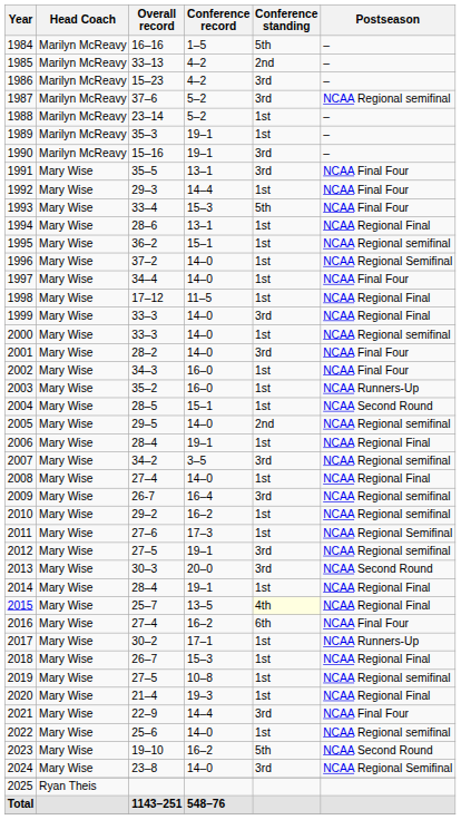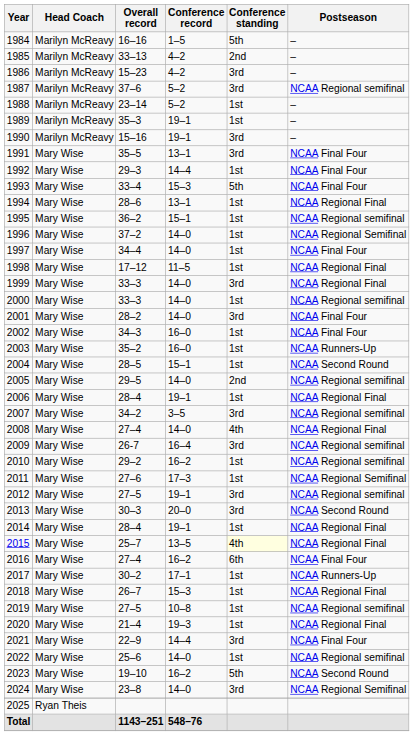 <table class="wikitable">
 <tr>
 <th>Year</th>
 <th>Head Coach</th>
 <th>Overall <br> record</th>
 <th>Conference<br> record</th>
 <th>Conference<br> standing</th>
 <th>Postseason<br></th>
 </tr>
 <tr>
 <td>1984</td>
 <td>Marilyn McReavy</td>
 <td>16–16</td>
 <td>1–5</td>
 <td>5th</td>
 <td>–</td>
 </tr>
 <tr>
 <td>1985</td>
 <td>Marilyn McReavy</td>
 <td>33–13</td>
 <td>4–2</td>
 <td>2nd</td>
 <td>–</td>
 </tr>
 <tr>
 <td>1986</td>
 <td>Marilyn McReavy</td>
 <td>15–23</td>
 <td>4–2</td>
 <td>3rd</td>
 <td>–</td>
 </tr>
 <tr>
 <td>1987</td>
 <td>Marilyn McReavy</td>
 <td>37–6</td>
 <td>5–2</td>
 <td>3rd</td>
 <td><a href='#'>NCAA</a> Regional semifinal</td>
 </tr>
 <tr>
 <td>1988</td>
 <td>Marilyn McReavy</td>
 <td>23–14</td>
 <td>5–2</td>
 <td>1st</td>
 <td>–</td>
 </tr>
 <tr>
 <td>1989</td>
 <td>Marilyn McReavy</td>
 <td>35–3</td>
 <td>19–1</td>
 <td>1st</td>
 <td>–</td>
 </tr>
 <tr>
 <td>1990</td>
 <td>Marilyn McReavy</td>
 <td>15–16</td>
 <td>19–1</td>
 <td>3rd</td>
 <td>–<br></td>
 </tr>
 <tr>
 <td>1991</td>
 <td>Mary Wise</td>
 <td>35–5</td>
 <td>13–1</td>
 <td>3rd</td>
 <td><a href='#'>NCAA</a> Final Four</td>
 </tr>
 <tr>
 <td>1992</td>
 <td>Mary Wise</td>
 <td>29–3</td>
 <td>14–4</td>
 <td>1st</td>
 <td><a href='#'>NCAA</a> Final Four</td>
 </tr>
 <tr>
 <td>1993</td>
 <td>Mary Wise</td>
 <td>33–4</td>
 <td>15–3</td>
 <td>5th</td>
 <td><a href='#'>NCAA</a> Final Four</td>
 </tr>
 <tr>
 <td>1994</td>
 <td>Mary Wise</td>
 <td>28–6</td>
 <td>13–1</td>
 <td>1st</td>
 <td><a href='#'>NCAA</a> Regional Final</td>
 </tr>
 <tr>
 <td>1995</td>
 <td>Mary Wise</td>
 <td>36–2</td>
 <td>15–1</td>
 <td>1st</td>
 <td><a href='#'>NCAA</a> Regional semifinal</td>
 </tr>
 <tr>
 <td>1996</td>
 <td>Mary Wise</td>
 <td>37–2</td>
 <td>14–0</td>
 <td>1st</td>
 <td><a href='#'>NCAA</a> Regional Semifinal</td>
 </tr>
 <tr>
 <td>1997</td>
 <td>Mary Wise</td>
 <td>34–4</td>
 <td>14–0</td>
 <td>1st</td>
 <td><a href='#'>NCAA</a> Final Four</td>
 </tr>
 <tr>
 <td>1998</td>
 <td>Mary Wise</td>
 <td>17–12</td>
 <td>11–5</td>
 <td>1st</td>
 <td><a href='#'>NCAA</a> Regional Final</td>
 </tr>
 <tr>
 <td>1999</td>
 <td>Mary Wise</td>
 <td>33–3</td>
 <td>14–0</td>
 <td>3rd</td>
 <td><a href='#'>NCAA</a> Regional Final</td>
 </tr>
 <tr>
 <td>2000</td>
 <td>Mary Wise</td>
 <td>33–3</td>
 <td>14–0</td>
 <td>1st</td>
 <td><a href='#'>NCAA</a> Regional semifinal</td>
 </tr>
 <tr>
 <td>2001</td>
 <td>Mary Wise</td>
 <td>28–2</td>
 <td>14–0</td>
 <td>3rd</td>
 <td><a href='#'>NCAA</a> Final Four</td>
 </tr>
 <tr>
 <td>2002</td>
 <td>Mary Wise</td>
 <td>34–3</td>
 <td>16–0</td>
 <td>1st</td>
 <td><a href='#'>NCAA</a> Final Four</td>
 </tr>
 <tr>
 <td>2003</td>
 <td>Mary Wise</td>
 <td>35–2</td>
 <td>16–0</td>
 <td>1st</td>
 <td><a href='#'>NCAA</a> Runners-Up</td>
 </tr>
 <tr>
 <td>2004</td>
 <td>Mary Wise</td>
 <td>28–5</td>
 <td>15–1</td>
 <td>1st</td>
 <td><a href='#'>NCAA</a> Second Round</td>
 </tr>
 <tr>
 <td>2005</td>
 <td>Mary Wise</td>
 <td>29–5</td>
 <td>14–0</td>
 <td>2nd</td>
 <td><a href='#'>NCAA</a> Regional semifinal</td>
 </tr>
 <tr>
 <td>2006</td>
 <td>Mary Wise</td>
 <td>28–4</td>
 <td>19–1</td>
 <td>1st</td>
 <td><a href='#'>NCAA</a> Regional Final</td>
 </tr>
 <tr>
 <td>2007</td>
 <td>Mary Wise</td>
 <td>34–2</td>
 <td>3–5</td>
 <td>3rd</td>
 <td><a href='#'>NCAA</a> Regional semifinal</td>
 </tr>
 <tr>
 <td>2008</td>
 <td>Mary Wise</td>
 <td>27–4</td>
 <td>14–0</td>
-<td>1st</td>
+<td>4th</td>
 <td><a href='#'>NCAA</a> Regional Final</td>
 </tr>
 <tr>
 <td>2009</td>
 <td>Mary Wise</td>
 <td>26-7</td>
 <td>16–4</td>
 <td>3rd</td>
 <td><a href='#'>NCAA</a> Regional semifinal</td>
 </tr>
 <tr>
 <td>2010</td>
 <td>Mary Wise</td>
 <td>29–2</td>
 <td>16–2</td>
 <td>1st</td>
 <td><a href='#'>NCAA</a> Regional semifinal</td>
 </tr>
 <tr>
 <td>2011</td>
 <td>Mary Wise</td>
 <td>27–6</td>
 <td>17–3</td>
 <td>1st</td>
 <td><a href='#'>NCAA</a> Regional Semifinal</td>
 </tr>
 <tr>
 <td>2012</td>
 <td>Mary Wise</td>
 <td>27–5</td>
 <td>19–1</td>
 <td>3rd</td>
 <td><a href='#'>NCAA</a> Regional semifinal</td>
 </tr>
 <tr>
 <td>2013</td>
 <td>Mary Wise</td>
 <td>30–3</td>
 <td>20–0</td>
 <td>3rd</td>
 <td><a href='#'>NCAA</a> Second Round</td>
 </tr>
 <tr>
 <td>2014</td>
 <td>Mary Wise</td>
 <td>28–4</td>
 <td>19–1</td>
 <td>1st</td>
 <td><a href='#'>NCAA</a> Regional Final</td>
 </tr>
 <tr>
 <td><a href='#'>2015</a></td>
 <td>Mary Wise</td>
 <td>25–7</td>
 <td>13–5</td>
 <td style="background: lightyellow;">4th</td>
 <td><a href='#'>NCAA</a> Regional Final</td>
 </tr>
 <tr>
 <td>2016</td>
 <td>Mary Wise</td>
 <td>27–4</td>
 <td>16–2</td>
 <td>6th</td>
 <td><a href='#'>NCAA</a> Final Four</td>
 </tr>
 <tr>
 <td>2017</td>
 <td>Mary Wise</td>
 <td>30–2</td>
 <td>17–1</td>
 <td>1st</td>
 <td><a href='#'>NCAA</a> Runners-Up</td>
 </tr>
 <tr>
 <td>2018</td>
 <td>Mary Wise</td>
 <td>26–7</td>
 <td>15–3</td>
 <td>1st</td>
 <td><a href='#'>NCAA</a> Regional Final</td>
 </tr>
 <tr>
 <td>2019</td>
 <td>Mary Wise</td>
 <td>27–5</td>
 <td>10–8</td>
 <td>1st</td>
 <td><a href='#'>NCAA</a> Regional semifinal</td>
 </tr>
 <tr>
 <td>2020</td>
 <td>Mary Wise</td>
 <td>21–4</td>
 <td>19–3</td>
 <td>1st</td>
 <td><a href='#'>NCAA</a> Regional Final</td>
 </tr>
 <tr>
 <td>2021</td>
 <td>Mary Wise</td>
 <td>22–9</td>
 <td>14–4</td>
 <td>3rd</td>
 <td><a href='#'>NCAA</a> Final Four</td>
 </tr>
 <tr>
 <td>2022</td>
 <td>Mary Wise</td>
 <td>25–6</td>
 <td>14–0</td>
 <td>1st</td>
 <td><a href='#'>NCAA</a> Regional semifinal</td>
 </tr>
 <tr>
 <td>2023</td>
 <td>Mary Wise</td>
 <td>19–10</td>
 <td>16–2</td>
 <td>5th</td>
 <td><a href='#'>NCAA</a> Second Round</td>
 </tr>
 <tr>
 <td>2024</td>
 <td>Mary Wise</td>
 <td>23–8</td>
 <td>14–0</td>
 <td>3rd</td>
 <td><a href='#'>NCAA</a> Regional Semifinal</td>
 </tr>
 <tr>
 </tr>
 <tr>
 <td>2025</td>
 <td>Ryan Theis</td>
 <td></td>
 <td></td>
 <td></td>
 <td></td>
 </tr>
 <tr style="background: #e3e3e3;">
 <td><strong>Total</strong></td>
 <td></td>
 <td><strong>1143–251</strong></td>
 <td><strong>548–76</strong></td>
 <td></td>
 <td></td>
 </tr>
 <tr>
 </tr>
 </table>
